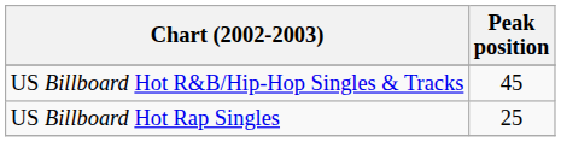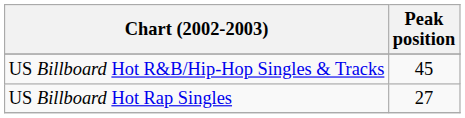 <table class="wikitable sortable">
 <tr>
 <th align="left">Chart (2002-2003)</th>
 <th align="center">Peak<br>position</th>
 </tr>
 <tr>
 </tr>
 <tr>
 </tr>
 <tr>
 <td align="left">US <em>Billboard</em> <a href='#'>Hot R&B/Hip-Hop Singles & Tracks</a></td>
 <td align="center">45</td>
 </tr>
 <tr>
 <td align="left">US <em>Billboard</em> <a href='#'>Hot Rap Singles</a></td>
-<td align="center">25</td>
+<td align="center">27</td>
 </tr>
 <tr>
 </tr>
 </table>
